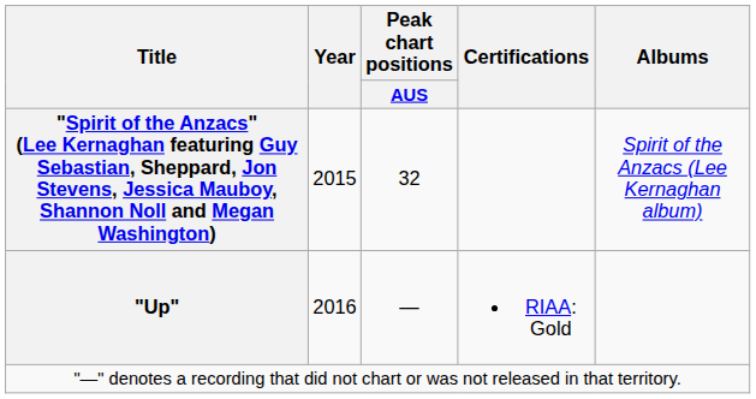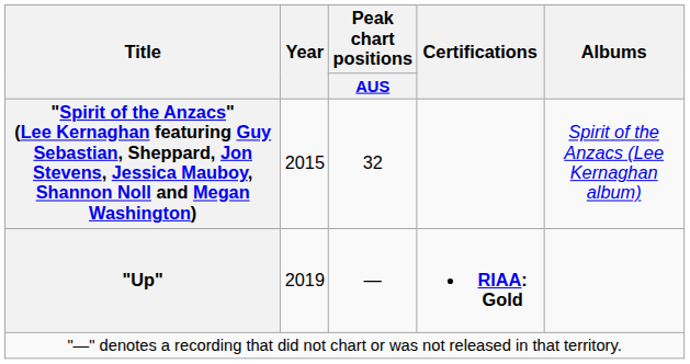 <table class="wikitable plainrowheaders" style="text-align:center;">
 <tr>
 <th scope="col" rowspan="2">Title</th>
 <th scope="col" rowspan="2" style="width:1em;">Year</th>
 <th scope="col" colspan="1">Peak chart positions</th>
 <th scope="col" rowspan="2">Certifications</th>
 <th scope="col" rowspan="2">Albums</th>
 </tr>
 <tr>
 <th scope="col" style="width:3em;font-size:90%;"><a href='#'>AUS</a><br></th>
 </tr>
 <tr>
 <th scope="row">"<a href='#'>Spirit of the Anzacs</a>"<br><span>(<a href='#'>Lee Kernaghan</a> featuring <a href='#'>Guy Sebastian</a>, Sheppard, <a href='#'>Jon Stevens</a>, <a href='#'>Jessica Mauboy</a>, <a href='#'>Shannon Noll</a> and <a href='#'>Megan Washington</a>)</span></th>
 <td>2015</td>
 <td>32</td>
 <td></td>
 <td><em><a href='#'>Spirit of the Anzacs (Lee Kernaghan album)</a></em></td>
 </tr>
 <tr>
 <th scope="row">"Up"<br></th>
-<td>2016</td>
+<td>2019</td>
 <td>—</td>
-<td><br><ul><li><a href='#'>RIAA</a>: Gold</li></ul></td>
+<td><strong><br><ul><li><a href='#'>RIAA</a>: Gold</li></ul></strong></td>
 <td></td>
 </tr>
 <tr>
 <td colspan="12" style="font-size:90%">"—" denotes a recording that did not chart or was not released in that territory.</td>
 </tr>
 </table>
